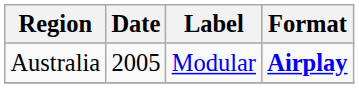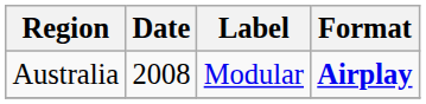 <table class="wikitable">
 <tr>
 <th>Region</th>
 <th>Date</th>
 <th>Label</th>
 <th>Format</th>
 </tr>
 <tr>
 <td>Australia</td>
-<td>2005</td>
+<td>2008</td>
 <td><a href='#'>Modular</a></td>
 <td><strong><a href='#'>Airplay</a></strong></td>
 </tr>
 <tr>
 </tr>
 </table>
